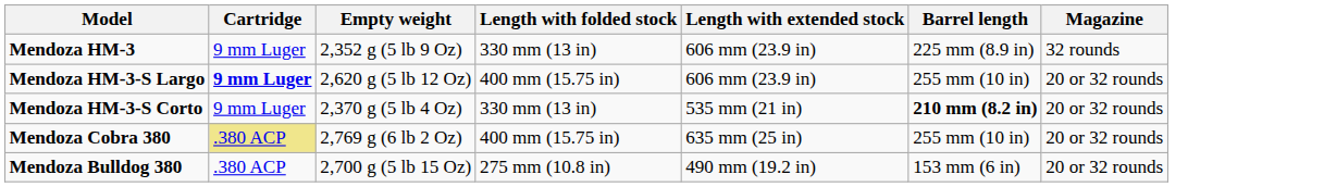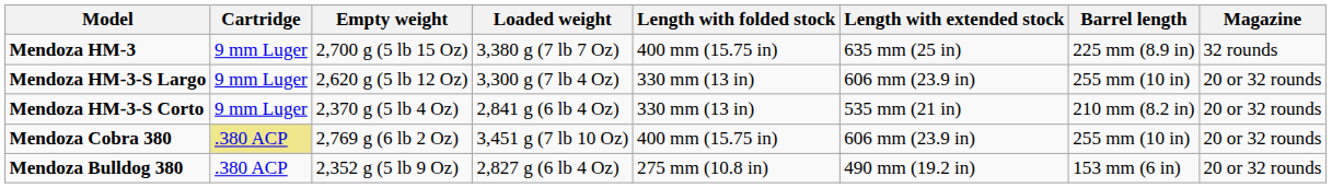 <table class="wikitable">
 <tr>
 <th>Model</th>
 <th>Cartridge</th>
 <th>Empty weight</th>
+<th>Loaded weight</th>
 <th>Length with folded stock</th>
 <th>Length with extended stock</th>
 <th>Barrel length</th>
 <th>Magazine</th>
 </tr>
 <tr>
 <td><strong>Mendoza HM-3</strong></td>
 <td><a href='#'>9 mm Luger</a></td>
-<td>2,352 g (5 lb 9 Oz)</td>
-<td>330 mm (13 in)</td>
-<td>606 mm (23.9 in)</td>
+<td>2,700 g (5 lb 15 Oz)</td>
+<td>3,380 g (7 lb 7 Oz)</td>
+<td>400 mm (15.75 in)</td>
+<td>635 mm (25 in)</td>
 <td>225 mm (8.9 in)</td>
 <td>32 rounds</td>
 </tr>
 <tr>
 <td><strong>Mendoza HM-3-S Largo</strong></td>
-<td><strong><a href='#'>9 mm Luger</a></strong></td>
+<td><a href='#'>9 mm Luger</a></td>
 <td>2,620 g (5 lb 12 Oz)</td>
-<td>400 mm (15.75 in)</td>
+<td>3,300 g (7 lb 4 Oz)</td>
+<td>330 mm (13 in)</td>
 <td>606 mm (23.9 in)</td>
 <td>255 mm (10 in)</td>
 <td>20 or 32 rounds</td>
 </tr>
 <tr>
 <td><strong>Mendoza HM-3-S Corto</strong></td>
 <td><a href='#'>9 mm Luger</a></td>
 <td>2,370 g (5 lb 4 Oz)</td>
+<td>2,841 g (6 lb 4 Oz)</td>
 <td>330 mm (13 in)</td>
 <td>535 mm (21 in)</td>
-<td><strong>210 mm (8.2 in)</strong></td>
+<td>210 mm (8.2 in)</td>
 <td>20 or 32 rounds</td>
 </tr>
 <tr>
 <td><strong>Mendoza Cobra 380</strong></td>
 <td style="background: khaki;"><a href='#'>.380 ACP</a></td>
 <td>2,769 g (6 lb 2 Oz)</td>
+<td>3,451 g (7 lb 10 Oz)</td>
 <td>400 mm (15.75 in)</td>
-<td>635 mm (25 in)</td>
+<td>606 mm (23.9 in)</td>
 <td>255 mm (10 in)</td>
 <td>20 or 32 rounds</td>
 </tr>
 <tr>
 <td><strong>Mendoza Bulldog 380</strong></td>
 <td><a href='#'>.380 ACP</a></td>
-<td>2,700 g (5 lb 15 Oz)</td>
+<td>2,352 g (5 lb 9 Oz)</td>
+<td>2,827 g (6 lb 4 Oz)</td>
 <td>275 mm (10.8 in)</td>
 <td>490 mm (19.2 in)</td>
 <td>153 mm (6 in)</td>
 <td>20 or 32 rounds</td>
 </tr>
 </table>
